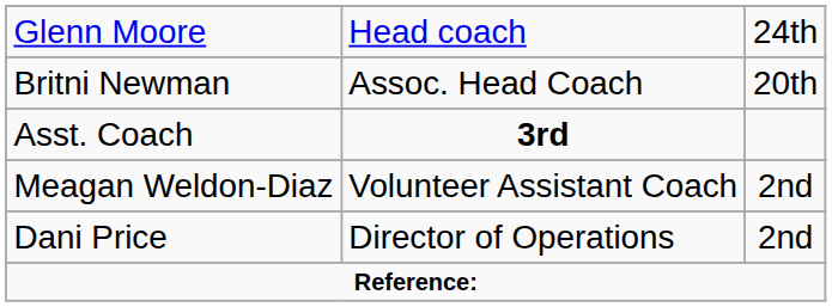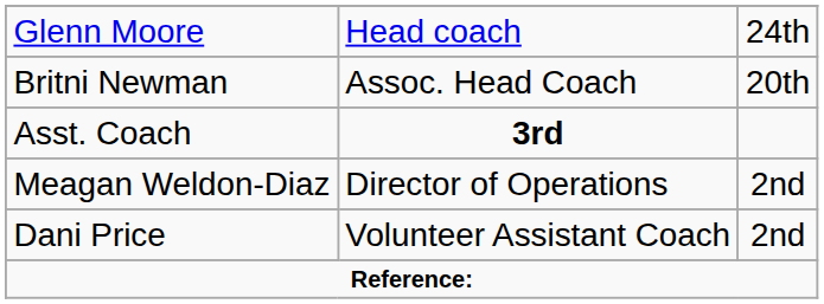 <table class="wikitable" style="font-size:93%;">
 <tr>
 </tr>
 <tr>
 <td><a href='#'>Glenn Moore</a></td>
 <td><a href='#'>Head coach</a></td>
 <td align=center>24th</td>
 </tr>
 <tr>
 <td>Britni Newman</td>
 <td>Assoc. Head Coach</td>
 <td align=center>20th</td>
 </tr>
 <tr>
 <td Steve “Hoot” Johnigan>Asst. Coach</td>
 <td align=Center><strong>3rd</strong></td>
 </tr>
 <tr>
 <td>Meagan Weldon-Diaz</td>
-<td>Volunteer Assistant Coach</td>
+<td>Director of Operations</td>
 <td align=center>2nd</td>
 </tr>
 <tr>
 <td>Dani Price</td>
-<td>Director of Operations</td>
+<td>Volunteer Assistant Coach</td>
 <td align=center>2nd</td>
 </tr>
 <tr>
 <td colspan="4"  style="font-size:8pt; text-align:center;"><strong>Reference:</strong></td>
 </tr>
 </table>
